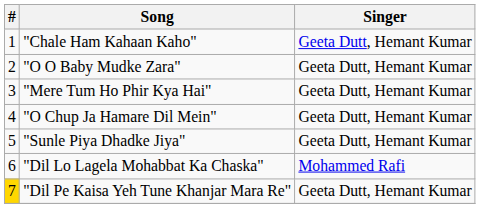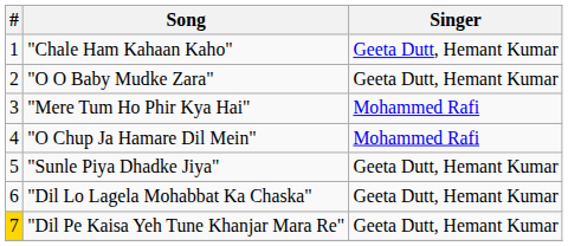 <table class="wikitable">
 <tr>
 <th>#</th>
 <th>Song</th>
 <th>Singer</th>
 </tr>
 <tr>
 <td>1</td>
 <td>"Chale Ham Kahaan Kaho"</td>
 <td><a href='#'>Geeta Dutt</a>, Hemant Kumar</td>
 </tr>
 <tr>
 <td>2</td>
 <td>"O O Baby Mudke Zara"</td>
 <td>Geeta Dutt, Hemant Kumar</td>
 </tr>
 <tr>
 <td>3</td>
 <td>"Mere Tum Ho Phir Kya Hai"</td>
-<td>Geeta Dutt, Hemant Kumar</td>
+<td><a href='#'>Mohammed Rafi</a></td>
 </tr>
 <tr>
 <td>4</td>
 <td>"O Chup Ja Hamare Dil Mein"</td>
-<td>Geeta Dutt, Hemant Kumar</td>
+<td><a href='#'>Mohammed Rafi</a></td>
 </tr>
 <tr>
 <td>5</td>
 <td>"Sunle Piya Dhadke Jiya"</td>
 <td>Geeta Dutt, Hemant Kumar</td>
 </tr>
 <tr>
 <td>6</td>
 <td>"Dil Lo Lagela Mohabbat Ka Chaska"</td>
-<td><a href='#'>Mohammed Rafi</a></td>
+<td>Geeta Dutt, Hemant Kumar</td>
 </tr>
 <tr>
 <td style="background: gold;">7</td>
 <td>"Dil Pe Kaisa Yeh Tune Khanjar Mara Re"</td>
 <td>Geeta Dutt, Hemant Kumar</td>
 </tr>
 <tr>
 </tr>
 </table>
